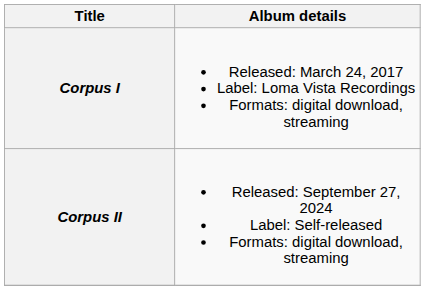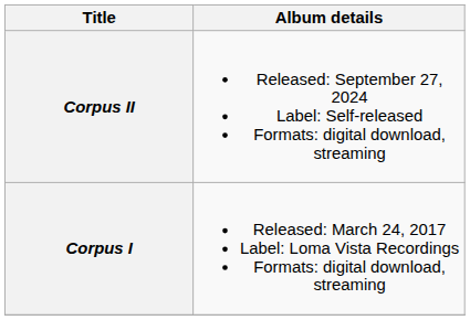 <table class="wikitable plainrowheaders" style="text-align:center;">
 <tr>
 <th scope="col" style="width:11em;">Title</th>
 <th scope="col" style="width:16em;">Album details</th>
 </tr>
 <tr>
+<th scope="row"><em>Corpus II</em></th>
+<td><br><ul><li>Released: September 27, 2024</li><li>Label: Self-released</li><li>Formats: digital download, streaming</li></ul></td>
+</tr>
+<tr>
 <th scope="row"><em>Corpus I</em></th>
 <td><br><ul><li>Released: March 24, 2017</li><li>Label: Loma Vista Recordings</li><li>Formats: digital download, streaming</li></ul></td>
 </tr>
 <tr>
-<th scope="row"><em>Corpus II</em></th>
-<td><br><ul><li>Released: September 27, 2024</li><li>Label: Self-released</li><li>Formats: digital download, streaming</li></ul></td>
-</tr>
-<tr>
 </tr>
 </table>
